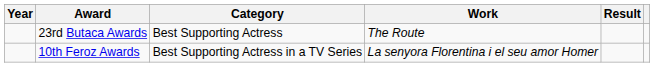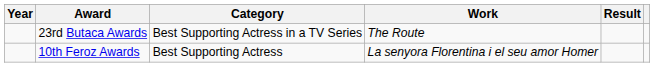 <table class="wikitable sortable plainrowheaders">
 <tr>
 <th>Year</th>
 <th>Award</th>
 <th>Category</th>
 <th>Work</th>
 <th>Result</th>
 <th scope="col" class="unsortable"></th>
 </tr>
 <tr>
 <td></td>
 <td>23rd <a href='#'>Butaca Awards</a></td>
-<td>Best Supporting Actress</td>
+<td>Best Supporting Actress in a TV Series</td>
 <td><em>The Route</em></td>
 <td></td>
 <td></td>
 </tr>
 <tr>
 <td></td>
 <td><a href='#'>10th Feroz Awards</a></td>
-<td>Best Supporting Actress in a TV Series</td>
+<td>Best Supporting Actress</td>
 <td><em>La senyora Florentina i el seu amor Homer</em></td>
 <td></td>
 <td></td>
 </tr>
 </table>
